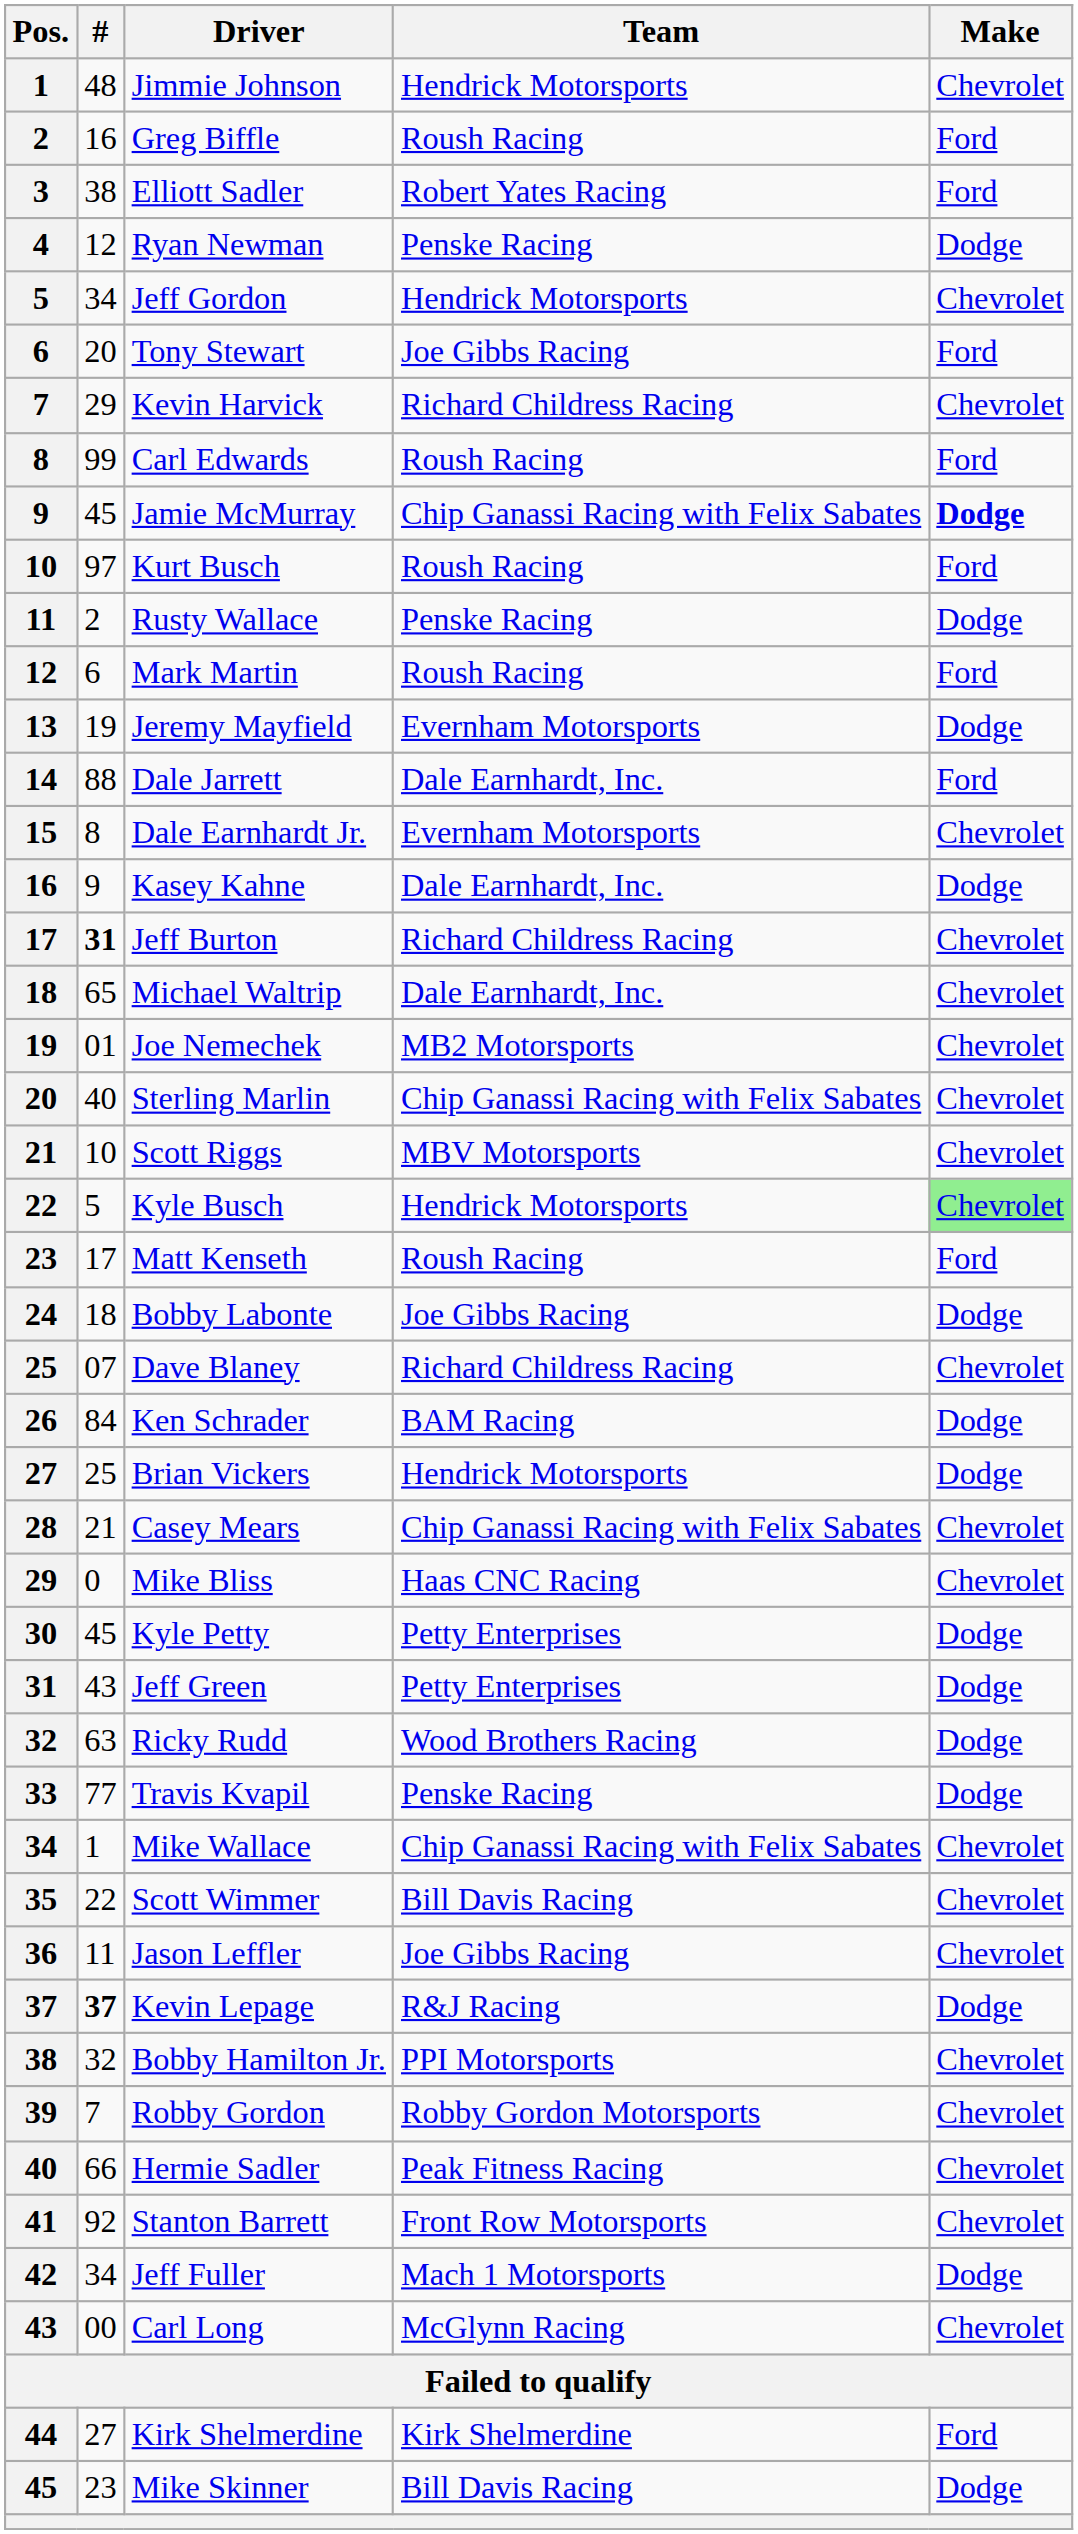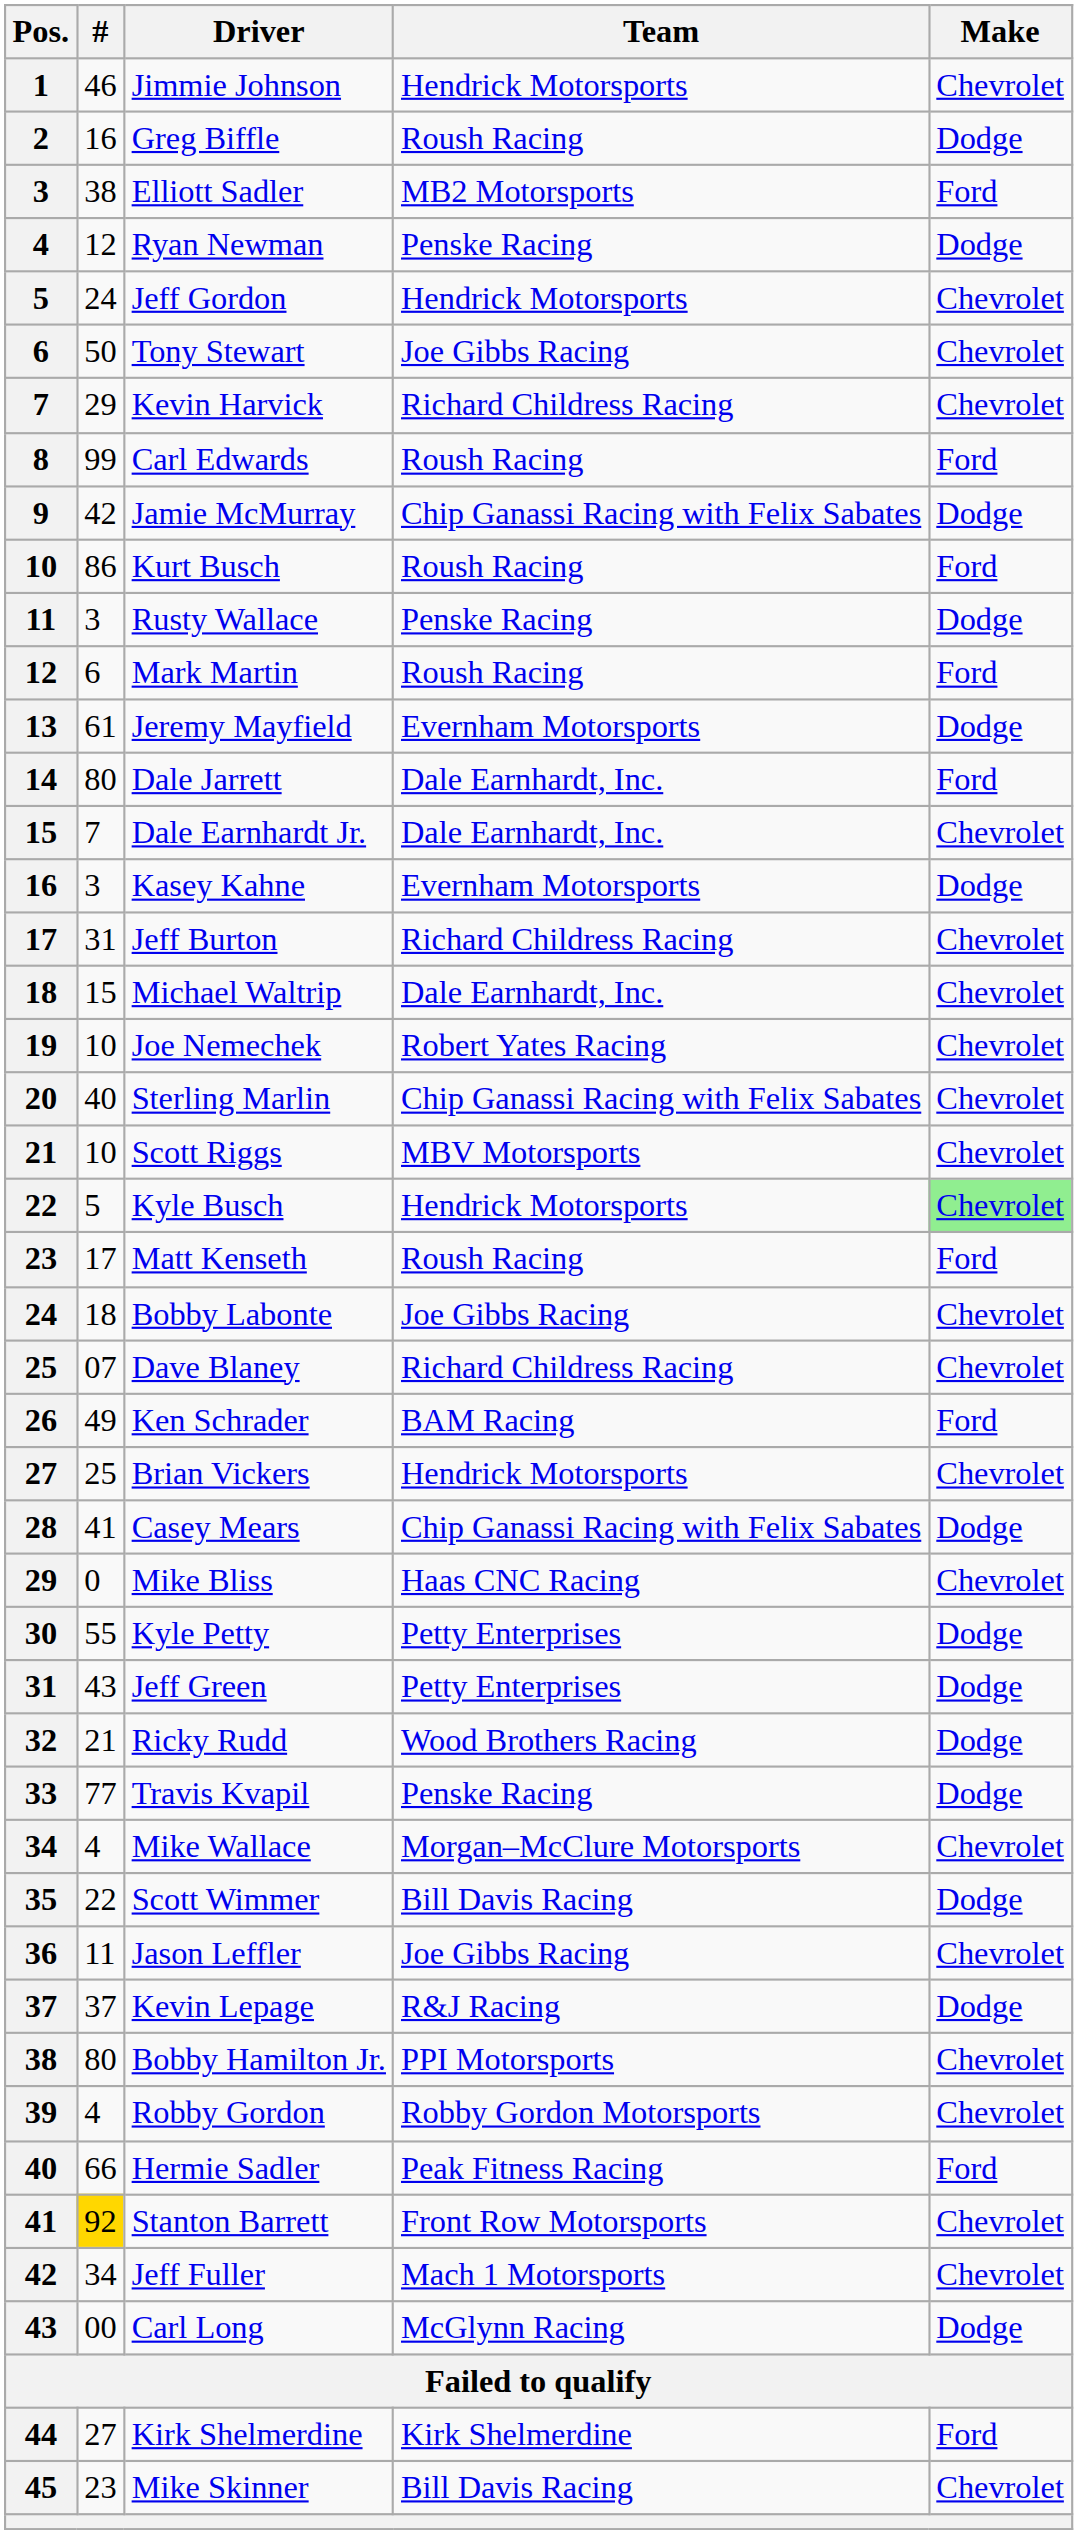 <table class="wikitable" style="font-size:95%">
 <tr>
 <th>Pos.</th>
 <th>#</th>
 <th>Driver</th>
 <th>Team</th>
 <th>Make</th>
 </tr>
 <tr>
 <th>1</th>
-<td>48</td>
+<td>46</td>
 <td><a href='#'>Jimmie Johnson</a></td>
 <td><a href='#'>Hendrick Motorsports</a></td>
 <td><a href='#'>Chevrolet</a></td>
 </tr>
 <tr>
 <th>2</th>
 <td>16</td>
 <td><a href='#'>Greg Biffle</a></td>
 <td><a href='#'>Roush Racing</a></td>
-<td><a href='#'>Ford</a></td>
+<td><a href='#'>Dodge</a></td>
 </tr>
 <tr>
 <th>3</th>
 <td>38</td>
 <td><a href='#'>Elliott Sadler</a></td>
-<td><a href='#'>Robert Yates Racing</a></td>
+<td><a href='#'>MB2 Motorsports</a></td>
 <td><a href='#'>Ford</a></td>
 </tr>
 <tr>
 <th>4</th>
 <td>12</td>
 <td><a href='#'>Ryan Newman</a></td>
 <td><a href='#'>Penske Racing</a></td>
 <td><a href='#'>Dodge</a></td>
 </tr>
 <tr>
 <th>5</th>
-<td>34</td>
+<td>24</td>
 <td><a href='#'>Jeff Gordon</a></td>
 <td><a href='#'>Hendrick Motorsports</a></td>
 <td><a href='#'>Chevrolet</a></td>
 </tr>
 <tr>
 <th>6</th>
-<td>20</td>
+<td>50</td>
 <td><a href='#'>Tony Stewart</a></td>
 <td><a href='#'>Joe Gibbs Racing</a></td>
-<td><a href='#'>Ford</a></td>
+<td><a href='#'>Chevrolet</a></td>
 </tr>
 <tr>
 <th>7</th>
 <td>29</td>
 <td><a href='#'>Kevin Harvick</a></td>
 <td><a href='#'>Richard Childress Racing</a></td>
 <td><a href='#'>Chevrolet</a></td>
 </tr>
 <tr>
 <th>8</th>
 <td>99</td>
 <td><a href='#'>Carl Edwards</a></td>
 <td><a href='#'>Roush Racing</a></td>
 <td><a href='#'>Ford</a></td>
 </tr>
 <tr>
 <th>9</th>
-<td>45</td>
+<td>42</td>
 <td><a href='#'>Jamie McMurray</a></td>
 <td><a href='#'>Chip Ganassi Racing with Felix Sabates</a></td>
-<td><strong><a href='#'>Dodge</a></strong></td>
+<td><a href='#'>Dodge</a></td>
 </tr>
 <tr>
 <th>10</th>
-<td>97</td>
+<td>86</td>
 <td><a href='#'>Kurt Busch</a></td>
 <td><a href='#'>Roush Racing</a></td>
 <td><a href='#'>Ford</a></td>
 </tr>
 <tr>
 <th>11</th>
-<td>2</td>
+<td>3</td>
 <td><a href='#'>Rusty Wallace</a></td>
 <td><a href='#'>Penske Racing</a></td>
 <td><a href='#'>Dodge</a></td>
 </tr>
 <tr>
 <th>12</th>
 <td>6</td>
 <td><a href='#'>Mark Martin</a></td>
 <td><a href='#'>Roush Racing</a></td>
 <td><a href='#'>Ford</a></td>
 </tr>
 <tr>
 <th>13</th>
-<td>19</td>
+<td>61</td>
 <td><a href='#'>Jeremy Mayfield</a></td>
 <td><a href='#'>Evernham Motorsports</a></td>
 <td><a href='#'>Dodge</a></td>
 </tr>
 <tr>
 <th>14</th>
-<td>88</td>
+<td>80</td>
 <td><a href='#'>Dale Jarrett</a></td>
 <td><a href='#'>Dale Earnhardt, Inc.</a></td>
 <td><a href='#'>Ford</a></td>
 </tr>
 <tr>
 <th>15</th>
-<td>8</td>
+<td>7</td>
 <td><a href='#'>Dale Earnhardt Jr.</a></td>
-<td><a href='#'>Evernham Motorsports</a></td>
+<td><a href='#'>Dale Earnhardt, Inc.</a></td>
 <td><a href='#'>Chevrolet</a></td>
 </tr>
 <tr>
 <th>16</th>
-<td>9</td>
+<td>3</td>
 <td><a href='#'>Kasey Kahne</a></td>
-<td><a href='#'>Dale Earnhardt, Inc.</a></td>
+<td><a href='#'>Evernham Motorsports</a></td>
 <td><a href='#'>Dodge</a></td>
 </tr>
 <tr>
 <th>17</th>
-<td><strong>31</strong></td>
+<td>31</td>
 <td><a href='#'>Jeff Burton</a></td>
 <td><a href='#'>Richard Childress Racing</a></td>
 <td><a href='#'>Chevrolet</a></td>
 </tr>
 <tr>
 <th>18</th>
-<td>65</td>
+<td>15</td>
 <td><a href='#'>Michael Waltrip</a></td>
 <td><a href='#'>Dale Earnhardt, Inc.</a></td>
 <td><a href='#'>Chevrolet</a></td>
 </tr>
 <tr>
 <th>19</th>
-<td>01</td>
+<td>10</td>
 <td><a href='#'>Joe Nemechek</a></td>
-<td><a href='#'>MB2 Motorsports</a></td>
+<td><a href='#'>Robert Yates Racing</a></td>
 <td><a href='#'>Chevrolet</a></td>
 </tr>
 <tr>
 <th>20</th>
 <td>40</td>
 <td><a href='#'>Sterling Marlin</a></td>
 <td><a href='#'>Chip Ganassi Racing with Felix Sabates</a></td>
 <td><a href='#'>Chevrolet</a></td>
 </tr>
 <tr>
 <th>21</th>
 <td>10</td>
 <td><a href='#'>Scott Riggs</a></td>
 <td><a href='#'>MBV Motorsports</a></td>
 <td><a href='#'>Chevrolet</a></td>
 </tr>
 <tr>
 <th>22</th>
 <td>5</td>
 <td><a href='#'>Kyle Busch</a></td>
 <td><a href='#'>Hendrick Motorsports</a></td>
 <td style="background: lightgreen;"><a href='#'>Chevrolet</a></td>
 </tr>
 <tr>
 <th>23</th>
 <td>17</td>
 <td><a href='#'>Matt Kenseth</a></td>
 <td><a href='#'>Roush Racing</a></td>
 <td><a href='#'>Ford</a></td>
 </tr>
 <tr>
 <th>24</th>
 <td>18</td>
 <td><a href='#'>Bobby Labonte</a></td>
 <td><a href='#'>Joe Gibbs Racing</a></td>
-<td><a href='#'>Dodge</a></td>
+<td><a href='#'>Chevrolet</a></td>
 </tr>
 <tr>
 <th>25</th>
 <td>07</td>
 <td><a href='#'>Dave Blaney</a></td>
 <td><a href='#'>Richard Childress Racing</a></td>
 <td><a href='#'>Chevrolet</a></td>
 </tr>
 <tr>
 <th>26</th>
-<td>84</td>
+<td>49</td>
 <td><a href='#'>Ken Schrader</a></td>
 <td><a href='#'>BAM Racing</a></td>
-<td><a href='#'>Dodge</a></td>
+<td><a href='#'>Ford</a></td>
 </tr>
 <tr>
 <th>27</th>
 <td>25</td>
 <td><a href='#'>Brian Vickers</a></td>
 <td><a href='#'>Hendrick Motorsports</a></td>
-<td><a href='#'>Dodge</a></td>
+<td><a href='#'>Chevrolet</a></td>
 </tr>
 <tr>
 <th>28</th>
-<td>21</td>
+<td>41</td>
 <td><a href='#'>Casey Mears</a></td>
 <td><a href='#'>Chip Ganassi Racing with Felix Sabates</a></td>
-<td><a href='#'>Chevrolet</a></td>
+<td><a href='#'>Dodge</a></td>
 </tr>
 <tr>
 <th>29</th>
 <td>0</td>
 <td><a href='#'>Mike Bliss</a></td>
 <td><a href='#'>Haas CNC Racing</a></td>
 <td><a href='#'>Chevrolet</a></td>
 </tr>
 <tr>
 <th>30</th>
-<td>45</td>
+<td>55</td>
 <td><a href='#'>Kyle Petty</a></td>
 <td><a href='#'>Petty Enterprises</a></td>
 <td><a href='#'>Dodge</a></td>
 </tr>
 <tr>
 <th>31</th>
 <td>43</td>
 <td><a href='#'>Jeff Green</a></td>
 <td><a href='#'>Petty Enterprises</a></td>
 <td><a href='#'>Dodge</a></td>
 </tr>
 <tr>
 <th>32</th>
-<td>63</td>
+<td>21</td>
 <td><a href='#'>Ricky Rudd</a></td>
 <td><a href='#'>Wood Brothers Racing</a></td>
 <td><a href='#'>Dodge</a></td>
 </tr>
 <tr>
 <th>33</th>
 <td>77</td>
 <td><a href='#'>Travis Kvapil</a></td>
 <td><a href='#'>Penske Racing</a></td>
 <td><a href='#'>Dodge</a></td>
 </tr>
 <tr>
 <th>34</th>
-<td>1</td>
+<td>4</td>
 <td><a href='#'>Mike Wallace</a></td>
-<td><a href='#'>Chip Ganassi Racing with Felix Sabates</a></td>
+<td><a href='#'>Morgan–McClure Motorsports</a></td>
 <td><a href='#'>Chevrolet</a></td>
 </tr>
 <tr>
 <th>35</th>
 <td>22</td>
 <td><a href='#'>Scott Wimmer</a></td>
 <td><a href='#'>Bill Davis Racing</a></td>
-<td><a href='#'>Chevrolet</a></td>
+<td><a href='#'>Dodge</a></td>
 </tr>
 <tr>
 <th>36</th>
 <td>11</td>
 <td><a href='#'>Jason Leffler</a></td>
 <td><a href='#'>Joe Gibbs Racing</a></td>
 <td><a href='#'>Chevrolet</a></td>
 </tr>
 <tr>
 <th>37</th>
-<td><strong>37</strong></td>
+<td>37</td>
 <td><a href='#'>Kevin Lepage</a></td>
 <td><a href='#'>R&J Racing</a></td>
 <td><a href='#'>Dodge</a></td>
 </tr>
 <tr>
 <th>38</th>
-<td>32</td>
+<td>80</td>
 <td><a href='#'>Bobby Hamilton Jr.</a></td>
 <td><a href='#'>PPI Motorsports</a></td>
 <td><a href='#'>Chevrolet</a></td>
 </tr>
 <tr>
 <th>39</th>
-<td>7</td>
+<td>4</td>
 <td><a href='#'>Robby Gordon</a></td>
 <td><a href='#'>Robby Gordon Motorsports</a></td>
 <td><a href='#'>Chevrolet</a></td>
 </tr>
 <tr>
 <th>40</th>
 <td>66</td>
 <td><a href='#'>Hermie Sadler</a></td>
 <td><a href='#'>Peak Fitness Racing</a></td>
-<td><a href='#'>Chevrolet</a></td>
+<td><a href='#'>Ford</a></td>
 </tr>
 <tr>
 <th>41</th>
-<td>92</td>
+<td style="background: gold;">92</td>
 <td><a href='#'>Stanton Barrett</a></td>
 <td><a href='#'>Front Row Motorsports</a></td>
 <td><a href='#'>Chevrolet</a></td>
 </tr>
 <tr>
 <th>42</th>
 <td>34</td>
 <td><a href='#'>Jeff Fuller</a></td>
 <td><a href='#'>Mach 1 Motorsports</a></td>
-<td><a href='#'>Dodge</a></td>
+<td><a href='#'>Chevrolet</a></td>
 </tr>
 <tr>
 <th>43</th>
 <td>00</td>
 <td><a href='#'>Carl Long</a></td>
 <td><a href='#'>McGlynn Racing</a></td>
-<td><a href='#'>Chevrolet</a></td>
+<td><a href='#'>Dodge</a></td>
 </tr>
 <tr>
 <th colspan="5">Failed to qualify</th>
 </tr>
 <tr>
 <th>44</th>
 <td>27</td>
 <td><a href='#'>Kirk Shelmerdine</a></td>
 <td><a href='#'>Kirk Shelmerdine</a></td>
 <td><a href='#'>Ford</a></td>
 </tr>
 <tr>
 <th>45</th>
 <td>23</td>
 <td><a href='#'>Mike Skinner</a></td>
 <td><a href='#'>Bill Davis Racing</a></td>
-<td><a href='#'>Dodge</a></td>
+<td><a href='#'>Chevrolet</a></td>
 </tr>
 <tr>
 <th colspan="5"></th>
 </tr>
 </table>
